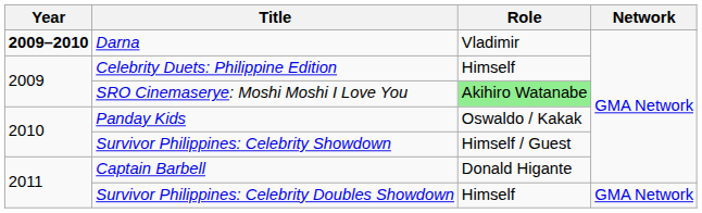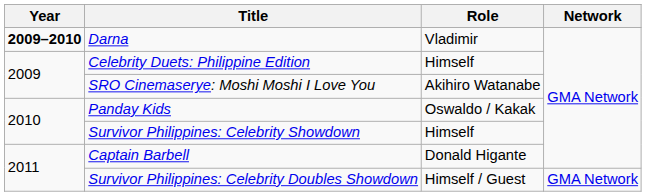 <table class="wikitable">
 <tr>
 <th>Year</th>
 <th>Title</th>
 <th>Role</th>
 <th>Network</th>
 </tr>
 <tr>
 <td><strong>2009–2010</strong></td>
 <td><em><a href='#'>Darna</a></em></td>
 <td>Vladimir</td>
 <td rowspan="6"><a href='#'>GMA Network</a></td>
 </tr>
 <tr>
 <td rowspan="2">2009</td>
 <td><em><a href='#'>Celebrity Duets: Philippine Edition</a></em></td>
 <td>Himself</td>
 </tr>
 <tr>
 <td><em><a href='#'>SRO Cinemaserye</a>: Moshi Moshi I Love You</em></td>
-<td style="background: lightgreen;">Akihiro Watanabe</td>
+<td>Akihiro Watanabe</td>
 </tr>
 <tr>
 <td rowspan="2">2010</td>
 <td><em><a href='#'>Panday Kids</a></em></td>
 <td>Oswaldo / Kakak</td>
 </tr>
 <tr>
 <td><em><a href='#'>Survivor Philippines: Celebrity Showdown</a></em></td>
-<td>Himself / Guest</td>
+<td>Himself</td>
 </tr>
 <tr>
 <td rowspan="2">2011</td>
 <td><em><a href='#'>Captain Barbell</a></em></td>
 <td>Donald Higante</td>
 </tr>
 <tr>
 <td><em><a href='#'>Survivor Philippines: Celebrity Doubles Showdown</a></em></td>
-<td>Himself</td>
+<td>Himself / Guest</td>
 <td><a href='#'>GMA Network</a></td>
 </tr>
 </table>
